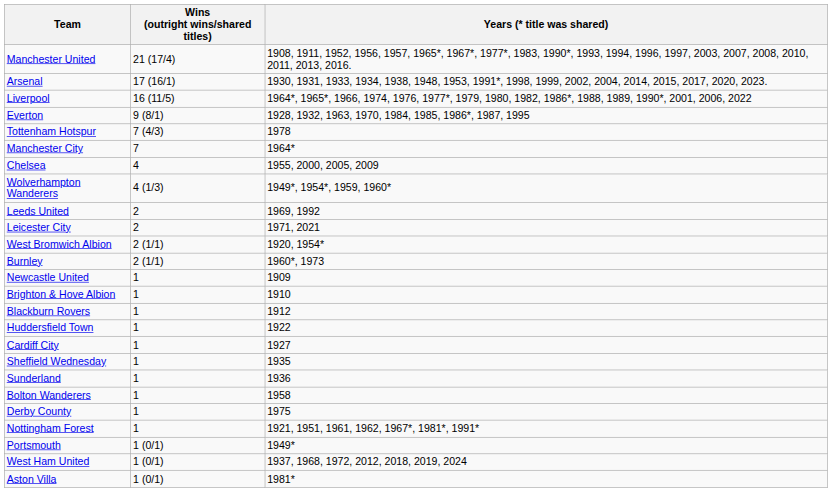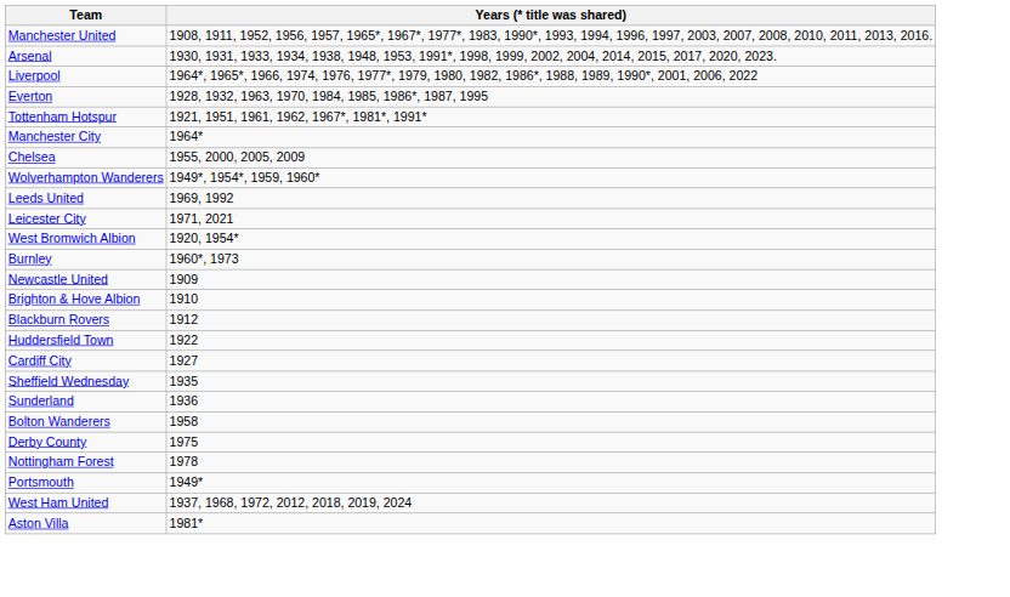 <table class="wikitable sortable">
 <tr>
 <th>Team</th>
-<th>Wins <br> (outright wins/shared titles)</th>
 <th>Years (* title was shared)</th>
 </tr>
 <tr>
 <td><a href='#'>Manchester United</a></td>
-<td>21 (17/4)</td>
 <td>1908, 1911, 1952, 1956, 1957, 1965*, 1967*, 1977*, 1983, 1990*, 1993, 1994, 1996, 1997, 2003, 2007, 2008, 2010, 2011, 2013, 2016.</td>
 </tr>
 <tr>
 <td><a href='#'>Arsenal</a></td>
-<td>17 (16/1)</td>
 <td>1930, 1931, 1933, 1934, 1938, 1948, 1953, 1991*, 1998, 1999, 2002, 2004, 2014, 2015, 2017, 2020, 2023.</td>
 </tr>
 <tr>
 <td><a href='#'>Liverpool</a></td>
-<td>16 (11/5)</td>
 <td>1964*, 1965*, 1966, 1974, 1976, 1977*, 1979, 1980, 1982, 1986*, 1988, 1989, 1990*, 2001, 2006, 2022</td>
 </tr>
 <tr>
 <td><a href='#'>Everton</a></td>
-<td>9 (8/1)</td>
 <td>1928, 1932, 1963, 1970, 1984, 1985, 1986*, 1987, 1995</td>
 </tr>
 <tr>
 <td><a href='#'>Tottenham Hotspur</a></td>
-<td>7 (4/3)</td>
-<td>1978</td>
+<td>1921, 1951, 1961, 1962, 1967*, 1981*, 1991*</td>
 </tr>
 <tr>
 <td><a href='#'>Manchester City</a></td>
-<td>7</td>
 <td>1964*</td>
 </tr>
 <tr>
 <td><a href='#'>Chelsea</a></td>
-<td>4</td>
 <td>1955, 2000, 2005, 2009</td>
 </tr>
 <tr>
 <td><a href='#'>Wolverhampton Wanderers</a></td>
-<td>4 (1/3)</td>
 <td>1949*, 1954*, 1959, 1960*</td>
 </tr>
 <tr>
 <td><a href='#'>Leeds United</a></td>
-<td>2</td>
 <td>1969, 1992</td>
 </tr>
 <tr>
 <td><a href='#'>Leicester City</a></td>
-<td>2</td>
 <td>1971, 2021</td>
 </tr>
 <tr>
 <td><a href='#'>West Bromwich Albion</a></td>
-<td>2 (1/1)</td>
 <td>1920, 1954*</td>
 </tr>
 <tr>
 <td><a href='#'>Burnley</a></td>
-<td>2 (1/1)</td>
 <td>1960*, 1973</td>
 </tr>
 <tr>
 <td><a href='#'>Newcastle United</a></td>
-<td>1</td>
 <td>1909</td>
 </tr>
 <tr>
 <td><a href='#'>Brighton & Hove Albion</a></td>
-<td>1</td>
 <td>1910</td>
 </tr>
 <tr>
 <td><a href='#'>Blackburn Rovers</a></td>
-<td>1</td>
 <td>1912</td>
 </tr>
 <tr>
 <td><a href='#'>Huddersfield Town</a></td>
-<td>1</td>
 <td>1922</td>
 </tr>
 <tr>
 <td><a href='#'>Cardiff City</a></td>
-<td>1</td>
 <td>1927</td>
 </tr>
 <tr>
 <td><a href='#'>Sheffield Wednesday</a></td>
-<td>1</td>
 <td>1935</td>
 </tr>
 <tr>
 <td><a href='#'>Sunderland</a></td>
-<td>1</td>
 <td>1936</td>
 </tr>
 <tr>
 <td><a href='#'>Bolton Wanderers</a></td>
-<td>1</td>
 <td>1958</td>
 </tr>
 <tr>
 <td><a href='#'>Derby County</a></td>
-<td>1</td>
 <td>1975</td>
 </tr>
 <tr>
 <td><a href='#'>Nottingham Forest</a></td>
-<td>1</td>
-<td>1921, 1951, 1961, 1962, 1967*, 1981*, 1991*</td>
+<td>1978</td>
 </tr>
 <tr>
 <td><a href='#'>Portsmouth</a></td>
-<td>1 (0/1)</td>
 <td>1949*</td>
 </tr>
 <tr>
 <td><a href='#'>West Ham United</a></td>
-<td>1 (0/1)</td>
 <td>1937, 1968, 1972, 2012, 2018, 2019, 2024</td>
 </tr>
 <tr>
 <td><a href='#'>Aston Villa</a></td>
-<td>1 (0/1)</td>
 <td>1981*</td>
 </tr>
 </table>
